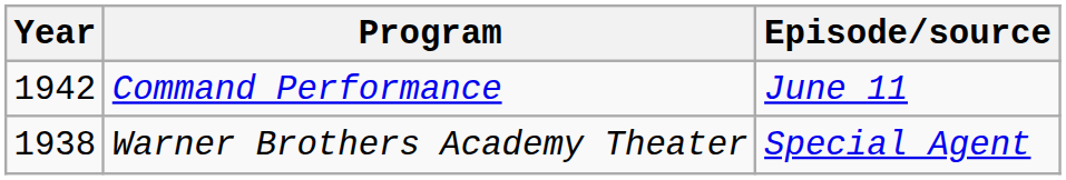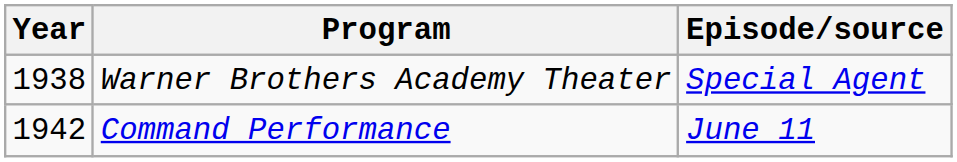 <table class="wikitable">
 <tr>
 <th>Year</th>
 <th>Program</th>
 <th>Episode/source</th>
 </tr>
 <tr>
+<td>1938</td>
+<td><em>Warner Brothers Academy Theater</em></td>
+<td><em><a href='#'>Special Agent</a></em></td>
+</tr>
+<tr>
 <td>1942</td>
 <td><em><a href='#'>Command Performance</a></em></td>
 <td><em><a href='#'>June 11</a></em></td>
 </tr>
-<tr>
-<td>1938</td>
-<td><em>Warner Brothers Academy Theater</em></td>
-<td><em><a href='#'>Special Agent</a></em></td>
-</tr>
 </table>
